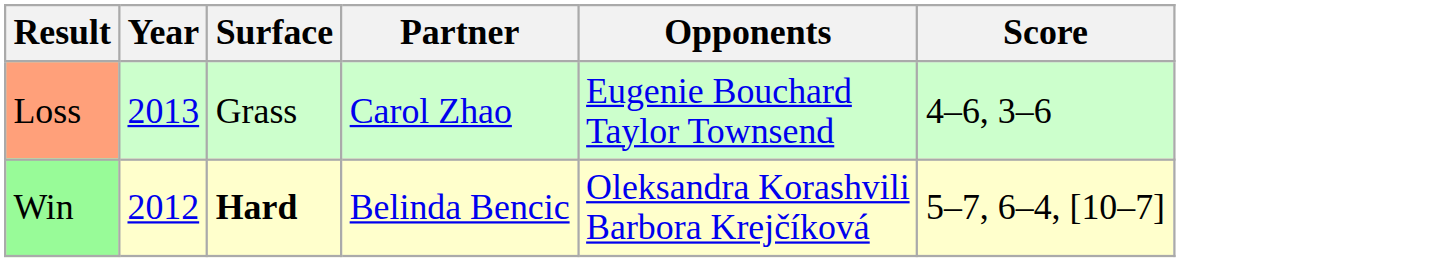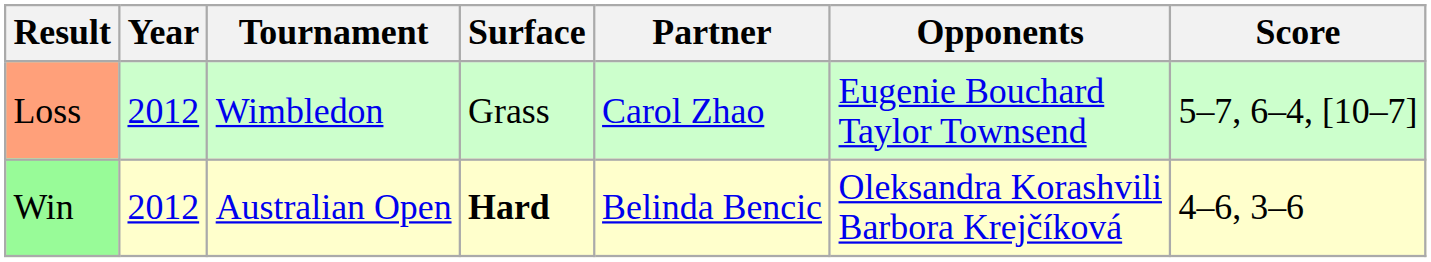 <table class="sortable wikitable">
 <tr>
 <th>Result</th>
 <th>Year</th>
+<th>Tournament</th>
 <th>Surface</th>
 <th>Partner</th>
 <th>Opponents</th>
 <th>Score</th>
 </tr>
 <tr bgcolor=CCFFCC>
 <td style="background:#ffa07a;">Loss</td>
-<td><a href='#'>2013</a></td>
+<td><a href='#'>2012</a></td>
+<td><a href='#'>Wimbledon</a></td>
 <td>Grass</td>
 <td> <a href='#'>Carol Zhao</a></td>
 <td> <a href='#'>Eugenie Bouchard</a> <br>  <a href='#'>Taylor Townsend</a></td>
-<td>4–6, 3–6</td>
+<td>5–7, 6–4, [10–7]</td>
 </tr>
 <tr style="background:#ffc;">
 <td style="background:#98fb98;">Win</td>
 <td><a href='#'>2012</a></td>
+<td><a href='#'>Australian Open</a></td>
 <td><strong>Hard</strong></td>
 <td> <a href='#'>Belinda Bencic</a></td>
 <td> <a href='#'>Oleksandra Korashvili</a> <br>  <a href='#'>Barbora Krejčíková</a></td>
-<td>5–7, 6–4, [10–7]</td>
+<td>4–6, 3–6</td>
 </tr>
 </table>
